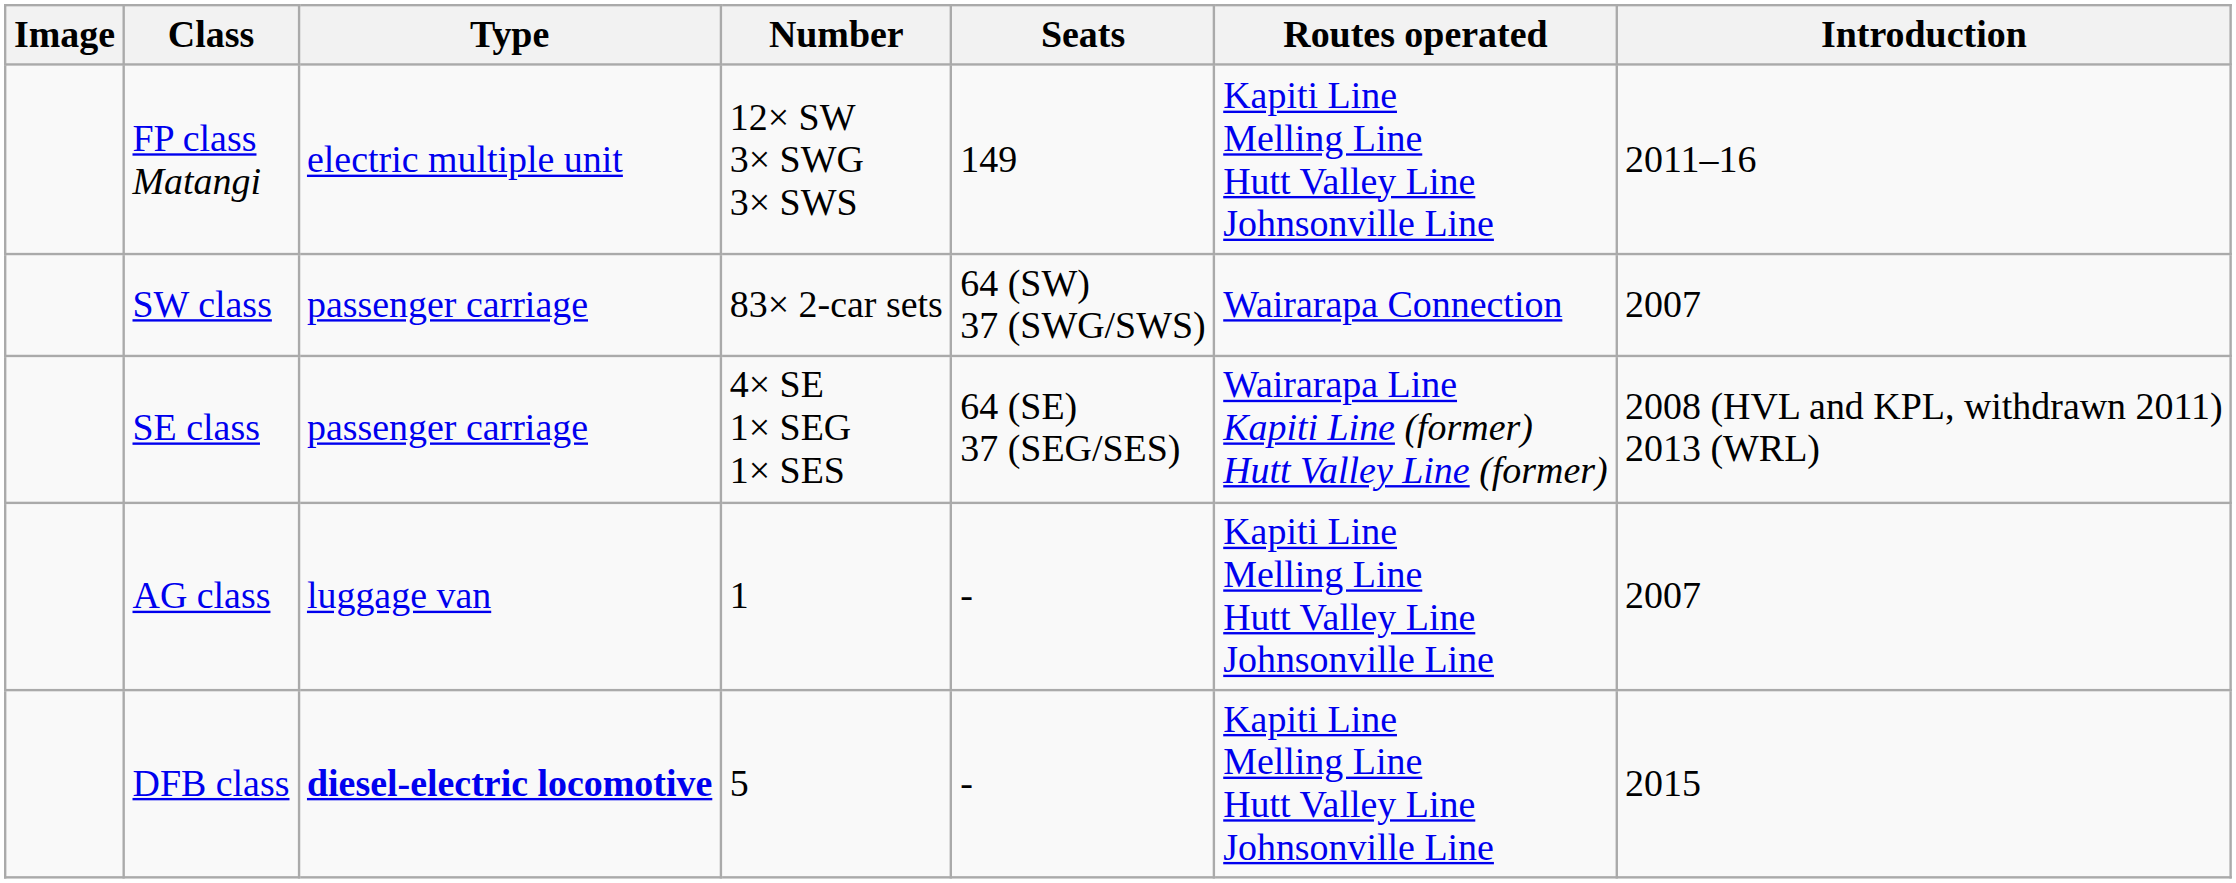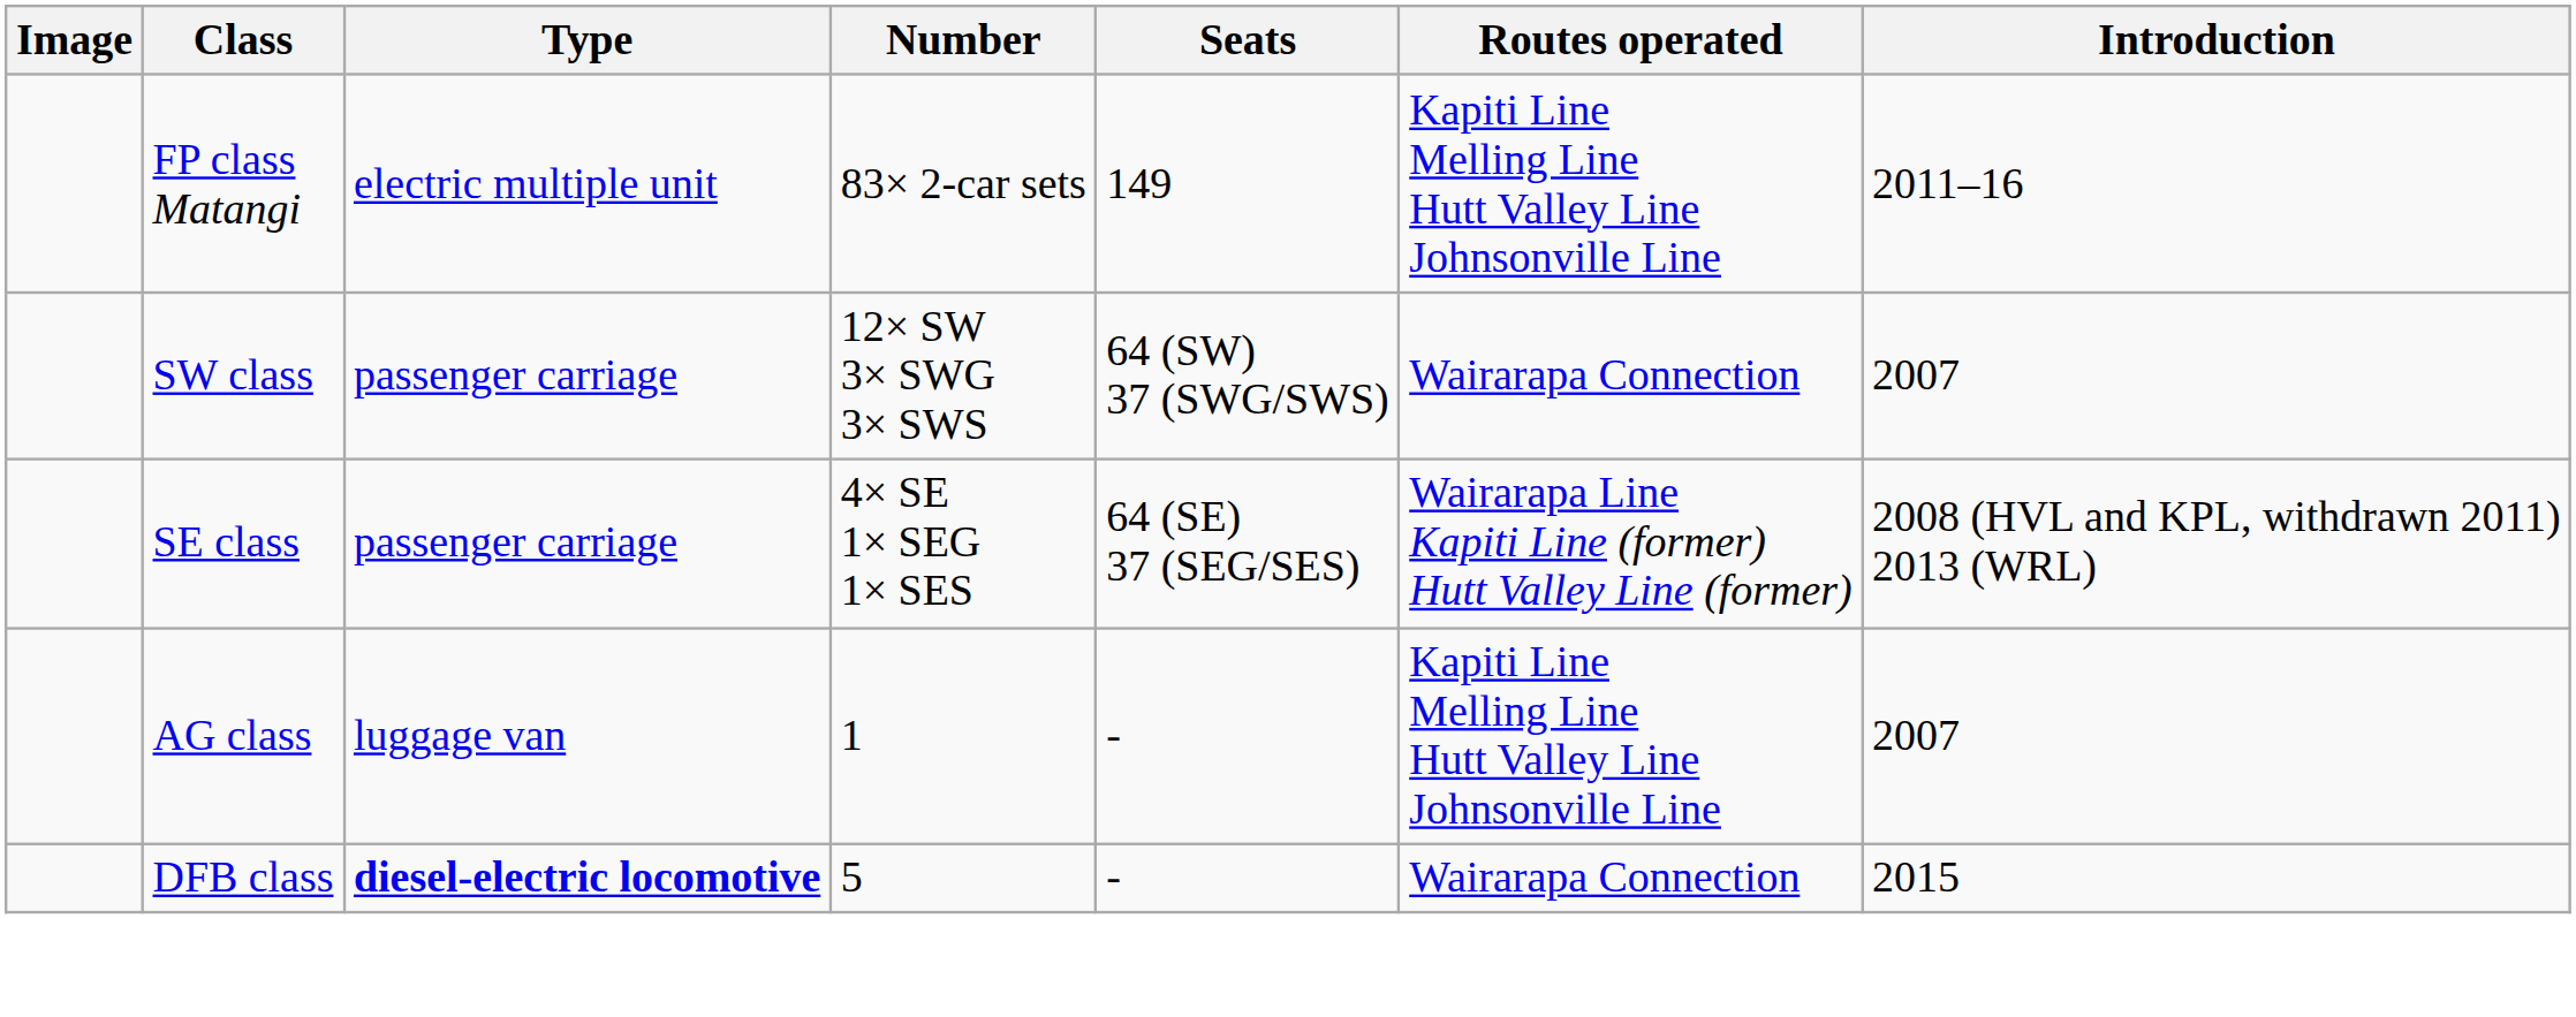 <table class="wikitable">
 <tr>
 <th>Image</th>
 <th>Class</th>
 <th>Type</th>
 <th>Number</th>
 <th>Seats</th>
 <th>Routes operated</th>
 <th colspan=2>Introduction</th>
 </tr>
 <tr>
 <td></td>
 <td><a href='#'>FP class</a><br><em>Matangi</em></td>
 <td><a href='#'>electric multiple unit</a></td>
-<td>12× SW <br> 3× SWG <br> 3× SWS</td>
+<td>83× 2-car sets</td>
 <td>149</td>
 <td><a href='#'>Kapiti Line</a> <br> <a href='#'>Melling Line</a> <br> <a href='#'>Hutt Valley Line</a> <br> <a href='#'>Johnsonville Line</a></td>
 <td colspan=2>2011–16</td>
 </tr>
 <tr>
 <td></td>
 <td><a href='#'>SW class</a></td>
 <td><a href='#'>passenger carriage</a></td>
-<td>83× 2-car sets</td>
+<td>12× SW <br> 3× SWG <br> 3× SWS</td>
 <td>64 (SW) <br> 37 (SWG/SWS)</td>
 <td><a href='#'>Wairarapa Connection</a></td>
 <td colspan=2>2007</td>
 </tr>
 <tr>
 <td></td>
 <td><a href='#'>SE class</a></td>
 <td><a href='#'>passenger carriage</a></td>
 <td>4× SE <br> 1× SEG <br> 1× SES</td>
 <td>64 (SE) <br> 37 (SEG/SES)</td>
 <td><a href='#'>Wairarapa Line</a> <br> <em><a href='#'>Kapiti Line</a> (former)</em> <br> <em><a href='#'>Hutt Valley Line</a> (former)</em></td>
 <td colspan=2>2008 (HVL and KPL, withdrawn 2011)<br>2013 (WRL)</td>
 </tr>
 <tr>
 <td></td>
 <td><a href='#'>AG class</a></td>
 <td><a href='#'>luggage van</a></td>
 <td>1</td>
 <td>-</td>
 <td><a href='#'>Kapiti Line</a> <br> <a href='#'>Melling Line</a> <br> <a href='#'>Hutt Valley Line</a> <br> <a href='#'>Johnsonville Line</a></td>
 <td colspan=2>2007</td>
 </tr>
 <tr>
 <td></td>
 <td><a href='#'>DFB class</a></td>
 <td><strong><a href='#'>diesel-electric locomotive</a></strong></td>
 <td>5</td>
 <td>-</td>
-<td><a href='#'>Kapiti Line</a> <br> <a href='#'>Melling Line</a> <br> <a href='#'>Hutt Valley Line</a> <br> <a href='#'>Johnsonville Line</a></td>
+<td><a href='#'>Wairarapa Connection</a></td>
 <td colspan=2>2015</td>
 </tr>
 </table>
